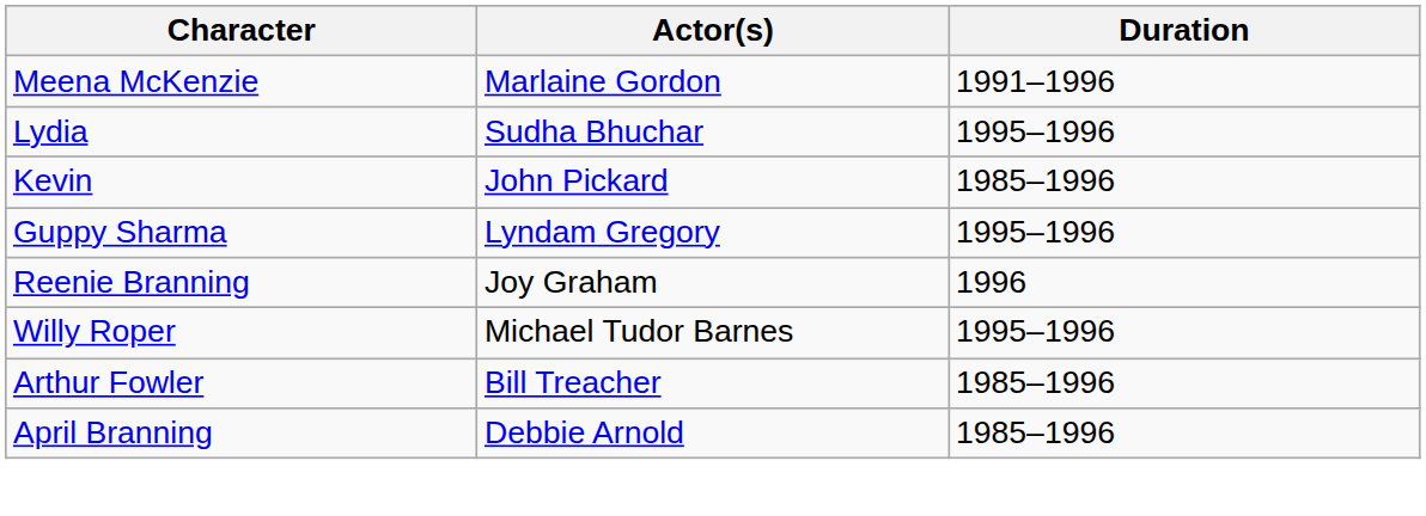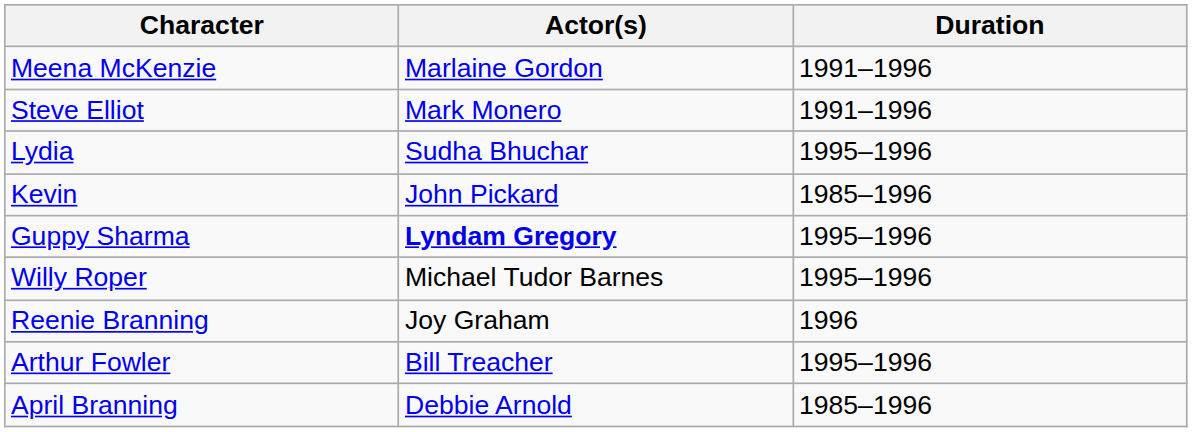 <table class="wikitable">
 <tr>
 <th scope="col" width="230">Character</th>
 <th scope="col" width="230">Actor(s)</th>
 <th scope="col" width="230">Duration</th>
 </tr>
 <tr>
 <td><a href='#'>Meena McKenzie</a></td>
 <td><a href='#'>Marlaine Gordon</a></td>
+<td>1991–1996</td>
+</tr>
+<tr>
+<td><a href='#'>Steve Elliot</a></td>
+<td><a href='#'>Mark Monero</a></td>
 <td>1991–1996</td>
 </tr>
 <tr>
 <td><a href='#'>Lydia</a></td>
 <td><a href='#'>Sudha Bhuchar</a></td>
 <td>1995–1996</td>
 </tr>
 <tr>
 <td><a href='#'>Kevin</a></td>
 <td><a href='#'>John Pickard</a></td>
 <td>1985–1996</td>
 </tr>
 <tr>
 <td><a href='#'>Guppy Sharma</a></td>
-<td><a href='#'>Lyndam Gregory</a></td>
+<td><strong><a href='#'>Lyndam Gregory</a></strong></td>
+<td>1995–1996</td>
+</tr>
+<tr>
+<td><a href='#'>Willy Roper</a></td>
+<td>Michael Tudor Barnes</td>
 <td>1995–1996</td>
 </tr>
 <tr>
 <td><a href='#'>Reenie Branning</a></td>
 <td>Joy Graham</td>
 <td>1996</td>
 </tr>
 <tr>
-<td><a href='#'>Willy Roper</a></td>
-<td>Michael Tudor Barnes</td>
-<td>1995–1996</td>
-</tr>
-<tr>
 <td><a href='#'>Arthur Fowler</a></td>
 <td><a href='#'>Bill Treacher</a></td>
-<td>1985–1996</td>
+<td>1995–1996</td>
 </tr>
 <tr>
 <td><a href='#'>April Branning</a></td>
 <td><a href='#'>Debbie Arnold</a></td>
 <td>1985–1996</td>
 </tr>
 </table>
